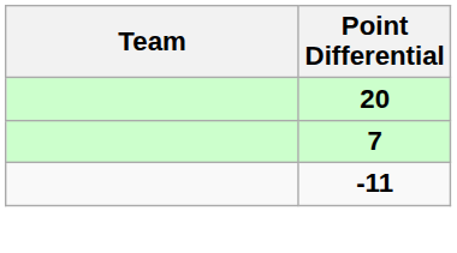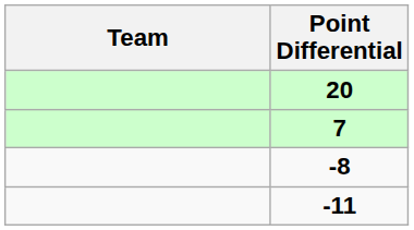 <table class="wikitable" style="text-align:center;">
 <tr>
 <th style="width:10.5em;">Team</th>
 <th style="width:1.5em;">Point Differential</th>
 </tr>
 <tr bgcolor=#cfc>
 <td align="left"></td>
 <td><strong>20</strong></td>
 </tr>
 <tr bgcolor="#cfc">
 <td align="left"></td>
 <td><strong>7</strong></td>
 </tr>
 <tr>
 <td align="left"></td>
+<td><strong>-8</strong></td>
+</tr>
+<tr>
+<td align="left"></td>
 <td><strong>-11</strong></td>
 </tr>
 </table>
